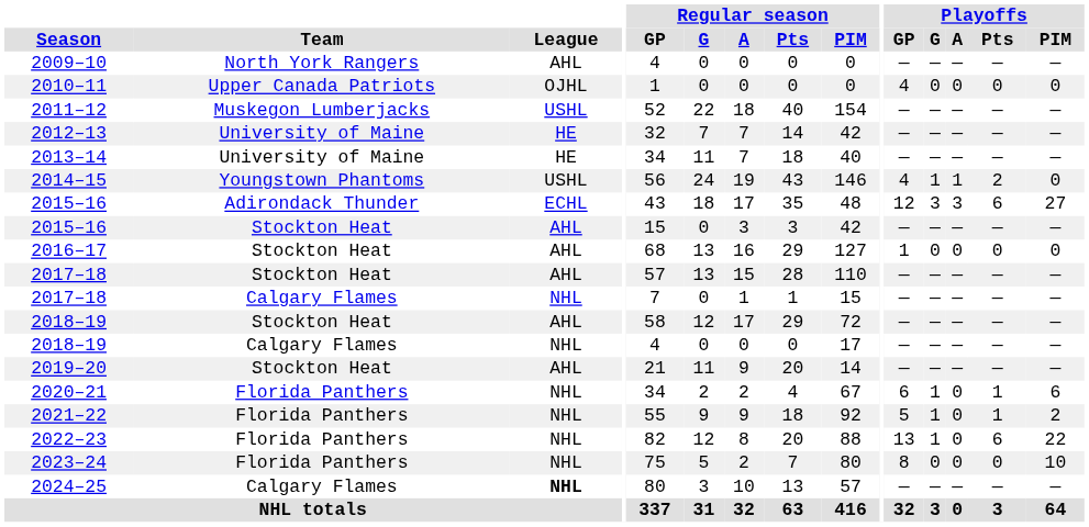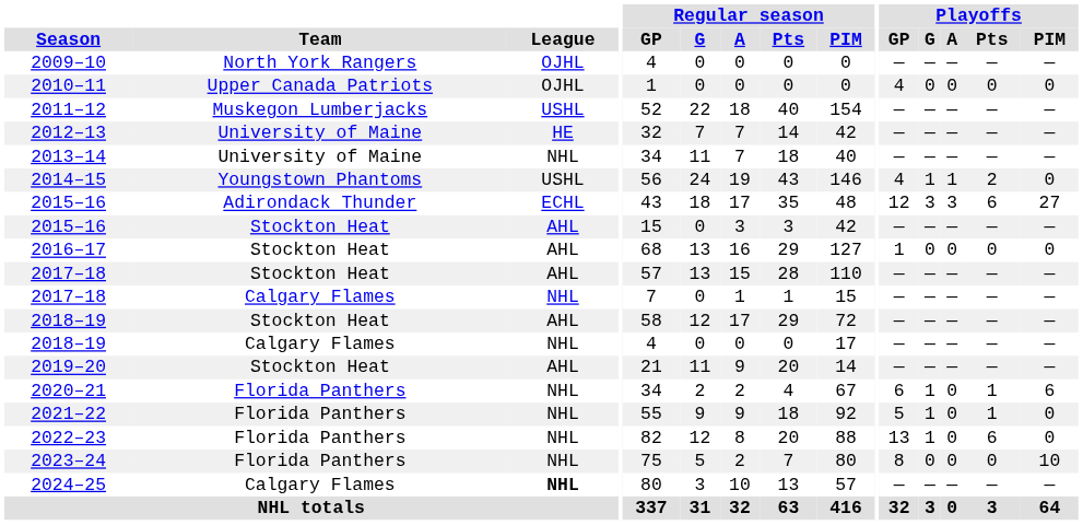 <table border="0" cellpadding="1" cellspacing="0" style="text-align:center; width:60em">
 <tr bgcolor="#e0e0e0">
 <th colspan="3" bgcolor="#ffffff"></th>
 <th rowspan="99" bgcolor="#ffffff"></th>
 <th colspan="5"><a href='#'>Regular season</a></th>
 <th rowspan="99" bgcolor="#ffffff"></th>
 <th colspan="5"><a href='#'>Playoffs</a></th>
 </tr>
 <tr bgcolor="#e0e0e0">
 <th><a href='#'>Season</a></th>
 <th>Team</th>
 <th>League</th>
 <th>GP</th>
 <th><a href='#'>G</a></th>
 <th><a href='#'>A</a></th>
 <th><a href='#'>Pts</a></th>
 <th><a href='#'>PIM</a></th>
 <th>GP</th>
 <th>G</th>
 <th>A</th>
 <th>Pts</th>
 <th>PIM</th>
 </tr>
 <tr>
 <td><a href='#'>2009–10</a></td>
 <td><a href='#'>North York Rangers</a></td>
-<td>AHL</td>
+<td><a href='#'>OJHL</a></td>
 <td>4</td>
 <td>0</td>
 <td>0</td>
 <td>0</td>
 <td>0</td>
 <td>—</td>
 <td>—</td>
 <td>—</td>
 <td>—</td>
 <td>—</td>
 </tr>
 <tr bgcolor="#f0f0f0">
 <td><a href='#'>2010–11</a></td>
 <td><a href='#'>Upper Canada Patriots</a></td>
 <td>OJHL</td>
 <td>1</td>
 <td>0</td>
 <td>0</td>
 <td>0</td>
 <td>0</td>
 <td>4</td>
 <td>0</td>
 <td>0</td>
 <td>0</td>
 <td>0</td>
 </tr>
 <tr>
 <td><a href='#'>2011–12</a></td>
 <td><a href='#'>Muskegon Lumberjacks</a></td>
 <td><a href='#'>USHL</a></td>
 <td>52</td>
 <td>22</td>
 <td>18</td>
 <td>40</td>
 <td>154</td>
 <td>—</td>
 <td>—</td>
 <td>—</td>
 <td>—</td>
 <td>—</td>
 </tr>
 <tr bgcolor="#f0f0f0">
 <td><a href='#'>2012–13</a></td>
 <td><a href='#'>University of Maine</a></td>
 <td><a href='#'>HE</a></td>
 <td>32</td>
 <td>7</td>
 <td>7</td>
 <td>14</td>
 <td>42</td>
 <td>—</td>
 <td>—</td>
 <td>—</td>
 <td>—</td>
 <td>—</td>
 </tr>
 <tr>
 <td><a href='#'>2013–14</a></td>
 <td>University of Maine</td>
-<td>HE</td>
+<td>NHL</td>
 <td>34</td>
 <td>11</td>
 <td>7</td>
 <td>18</td>
 <td>40</td>
 <td>—</td>
 <td>—</td>
 <td>—</td>
 <td>—</td>
 <td>—</td>
 </tr>
 <tr bgcolor="#f0f0f0">
 <td><a href='#'>2014–15</a></td>
 <td><a href='#'>Youngstown Phantoms</a></td>
 <td>USHL</td>
 <td>56</td>
 <td>24</td>
 <td>19</td>
 <td>43</td>
 <td>146</td>
 <td>4</td>
 <td>1</td>
 <td>1</td>
 <td>2</td>
 <td>0</td>
 </tr>
 <tr>
 <td><a href='#'>2015–16</a></td>
 <td><a href='#'>Adirondack Thunder</a></td>
 <td><a href='#'>ECHL</a></td>
 <td>43</td>
 <td>18</td>
 <td>17</td>
 <td>35</td>
 <td>48</td>
 <td>12</td>
 <td>3</td>
 <td>3</td>
 <td>6</td>
 <td>27</td>
 </tr>
 <tr bgcolor="#f0f0f0">
 <td><a href='#'>2015–16</a></td>
 <td><a href='#'>Stockton Heat</a></td>
 <td><a href='#'>AHL</a></td>
 <td>15</td>
 <td>0</td>
 <td>3</td>
 <td>3</td>
 <td>42</td>
 <td>—</td>
 <td>—</td>
 <td>—</td>
 <td>—</td>
 <td>—</td>
 </tr>
 <tr>
 <td><a href='#'>2016–17</a></td>
 <td>Stockton Heat</td>
 <td>AHL</td>
 <td>68</td>
 <td>13</td>
 <td>16</td>
 <td>29</td>
 <td>127</td>
 <td>1</td>
 <td>0</td>
 <td>0</td>
 <td>0</td>
 <td>0</td>
 </tr>
 <tr bgcolor="#f0f0f0">
 <td><a href='#'>2017–18</a></td>
 <td>Stockton Heat</td>
 <td>AHL</td>
 <td>57</td>
 <td>13</td>
 <td>15</td>
 <td>28</td>
 <td>110</td>
 <td>—</td>
 <td>—</td>
 <td>—</td>
 <td>—</td>
 <td>—</td>
 </tr>
 <tr>
 <td><a href='#'>2017–18</a></td>
 <td><a href='#'>Calgary Flames</a></td>
 <td><a href='#'>NHL</a></td>
 <td>7</td>
 <td>0</td>
 <td>1</td>
 <td>1</td>
 <td>15</td>
 <td>—</td>
 <td>—</td>
 <td>—</td>
 <td>—</td>
 <td>—</td>
 </tr>
 <tr bgcolor="#f0f0f0">
 <td><a href='#'>2018–19</a></td>
 <td>Stockton Heat</td>
 <td>AHL</td>
 <td>58</td>
 <td>12</td>
 <td>17</td>
 <td>29</td>
 <td>72</td>
 <td>—</td>
 <td>—</td>
 <td>—</td>
 <td>—</td>
 <td>—</td>
 </tr>
 <tr>
 <td><a href='#'>2018–19</a></td>
 <td>Calgary Flames</td>
 <td>NHL</td>
 <td>4</td>
 <td>0</td>
 <td>0</td>
 <td>0</td>
 <td>17</td>
 <td>—</td>
 <td>—</td>
 <td>—</td>
 <td>—</td>
 <td>—</td>
 </tr>
 <tr bgcolor="#f0f0f0">
 <td><a href='#'>2019–20</a></td>
 <td>Stockton Heat</td>
 <td>AHL</td>
 <td>21</td>
 <td>11</td>
 <td>9</td>
 <td>20</td>
 <td>14</td>
 <td>—</td>
 <td>—</td>
 <td>—</td>
 <td>—</td>
 <td>—</td>
 </tr>
 <tr>
 <td><a href='#'>2020–21</a></td>
 <td><a href='#'>Florida Panthers</a></td>
 <td>NHL</td>
 <td>34</td>
 <td>2</td>
 <td>2</td>
 <td>4</td>
 <td>67</td>
 <td>6</td>
 <td>1</td>
 <td>0</td>
 <td>1</td>
 <td>6</td>
 </tr>
 <tr bgcolor="#f0f0f0">
 <td><a href='#'>2021–22</a></td>
 <td>Florida Panthers</td>
 <td>NHL</td>
 <td>55</td>
 <td>9</td>
 <td>9</td>
 <td>18</td>
 <td>92</td>
 <td>5</td>
 <td>1</td>
 <td>0</td>
 <td>1</td>
-<td>2</td>
+<td>0</td>
 </tr>
 <tr>
 <td><a href='#'>2022–23</a></td>
 <td>Florida Panthers</td>
 <td>NHL</td>
 <td>82</td>
 <td>12</td>
 <td>8</td>
 <td>20</td>
 <td>88</td>
 <td>13</td>
 <td>1</td>
 <td>0</td>
 <td>6</td>
-<td>22</td>
+<td>0</td>
 </tr>
 <tr bgcolor="#f0f0f0">
 <td><a href='#'>2023–24</a></td>
 <td>Florida Panthers</td>
 <td>NHL</td>
 <td>75</td>
 <td>5</td>
 <td>2</td>
 <td>7</td>
 <td>80</td>
 <td>8</td>
 <td>0</td>
 <td>0</td>
 <td>0</td>
 <td>10</td>
 </tr>
 <tr>
 <td><a href='#'>2024–25</a></td>
 <td>Calgary Flames</td>
 <td><strong>NHL</strong></td>
 <td>80</td>
 <td>3</td>
 <td>10</td>
 <td>13</td>
 <td>57</td>
 <td>—</td>
 <td>—</td>
 <td>—</td>
 <td>—</td>
 <td>—</td>
 </tr>
 <tr bgcolor="#e0e0e0">
 <th colspan="3">NHL totals</th>
 <th>337</th>
 <th>31</th>
 <th>32</th>
 <th>63</th>
 <th>416</th>
 <th>32</th>
 <th>3</th>
 <th>0</th>
 <th>3</th>
 <th>64</th>
 </tr>
 </table>
